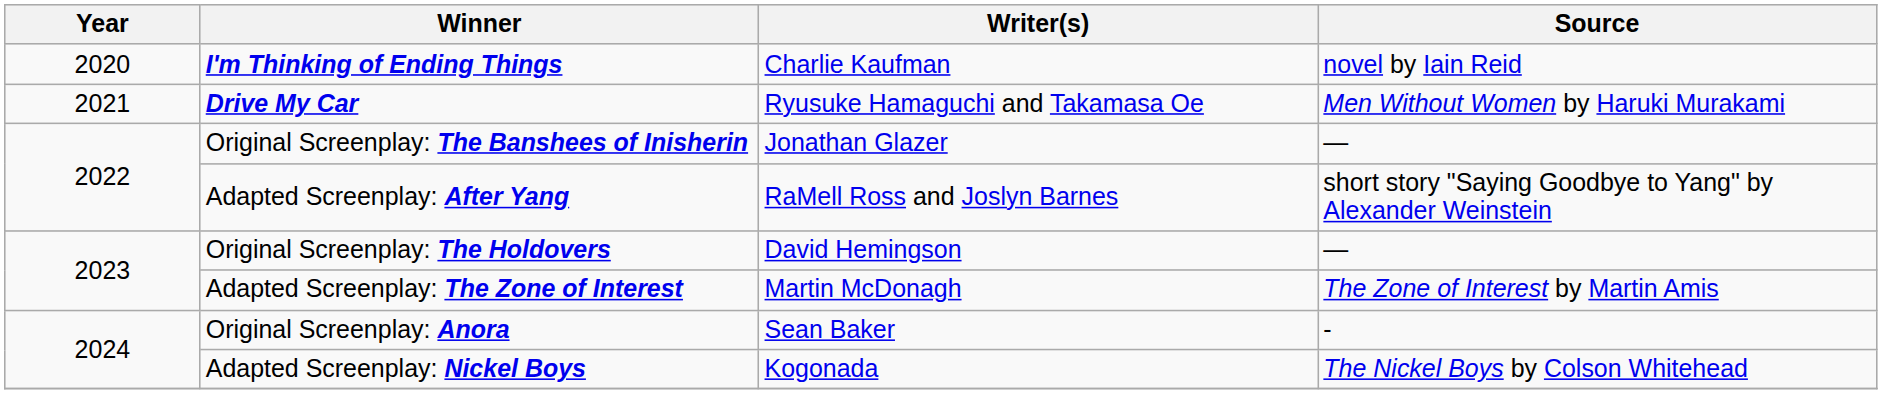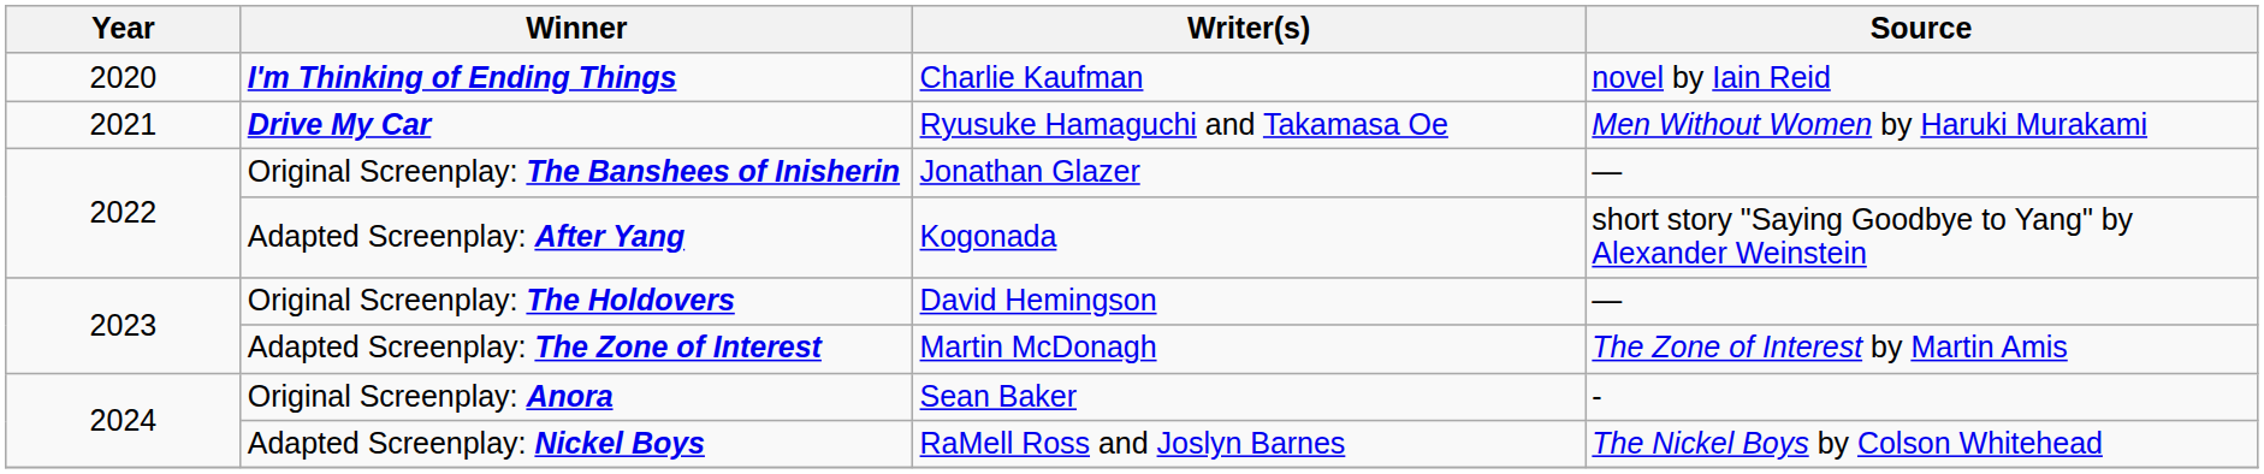 <table class="wikitable" width="95%" cellpadding="5">
 <tr>
 <th width="100"><strong>Year</strong></th>
 <th width="300"><strong>Winner</strong></th>
 <th width="300"><strong>Writer(s)</strong></th>
 <th width="300"><strong>Source</strong></th>
 </tr>
 <tr>
 <td style="text-align:center;">2020</td>
 <td><strong><em><a href='#'>I'm Thinking of Ending Things</a></em></strong></td>
 <td><a href='#'>Charlie Kaufman</a></td>
 <td><a href='#'>novel</a> by <a href='#'>Iain Reid</a></td>
 </tr>
 <tr>
 <td style="text-align:center;">2021</td>
 <td><strong><em><a href='#'>Drive My Car</a></em></strong></td>
 <td><a href='#'>Ryusuke Hamaguchi</a> and <a href='#'>Takamasa Oe</a></td>
 <td><em><a href='#'>Men Without Women</a></em> by <a href='#'>Haruki Murakami</a></td>
 </tr>
 <tr>
 <td style="text-align:center;" rowspan=2>2022</td>
 <td>Original Screenplay: <strong><em><a href='#'>The Banshees of Inisherin</a></em></strong></td>
 <td><a href='#'>Jonathan Glazer</a></td>
 <td>—</td>
 </tr>
 <tr>
 <td>Adapted Screenplay: <strong><em><a href='#'>After Yang</a></em></strong></td>
-<td><a href='#'>RaMell Ross</a> and <a href='#'>Joslyn Barnes</a></td>
+<td><a href='#'>Kogonada</a></td>
 <td>short story "Saying Goodbye to Yang" by <a href='#'>Alexander Weinstein</a></td>
 </tr>
 <tr>
 <td style="text-align:center;" rowspan=2>2023</td>
 <td>Original Screenplay: <strong><em><a href='#'>The Holdovers</a></em></strong></td>
 <td><a href='#'>David Hemingson</a></td>
 <td>—</td>
 </tr>
 <tr>
 <td>Adapted Screenplay: <strong><em><a href='#'>The Zone of Interest</a></em></strong></td>
 <td><a href='#'>Martin McDonagh</a></td>
 <td><em><a href='#'>The Zone of Interest</a></em> by <a href='#'>Martin Amis</a></td>
 </tr>
 <tr>
 <td style="text-align:center;" rowspan=2>2024</td>
 <td>Original Screenplay: <strong><em><a href='#'>Anora</a></em></strong></td>
 <td><a href='#'>Sean Baker</a></td>
 <td>-</td>
 </tr>
 <tr>
 <td>Adapted Screenplay: <strong><em><a href='#'>Nickel Boys</a></em></strong></td>
-<td><a href='#'>Kogonada</a></td>
+<td><a href='#'>RaMell Ross</a> and <a href='#'>Joslyn Barnes</a></td>
 <td><em><a href='#'>The Nickel Boys</a></em> by <a href='#'>Colson Whitehead</a></td>
 </tr>
 <tr>
 </tr>
 </table>
